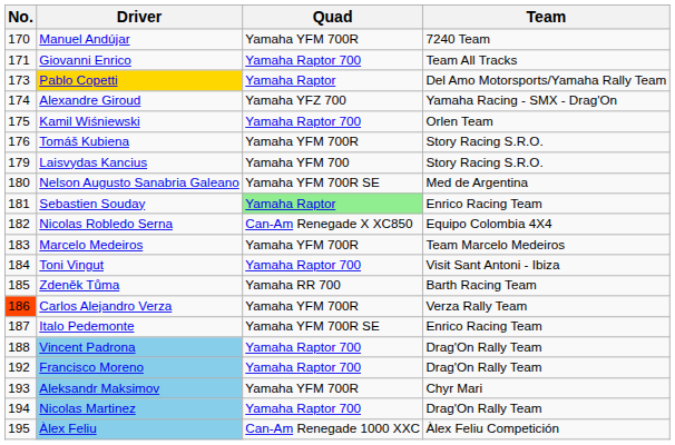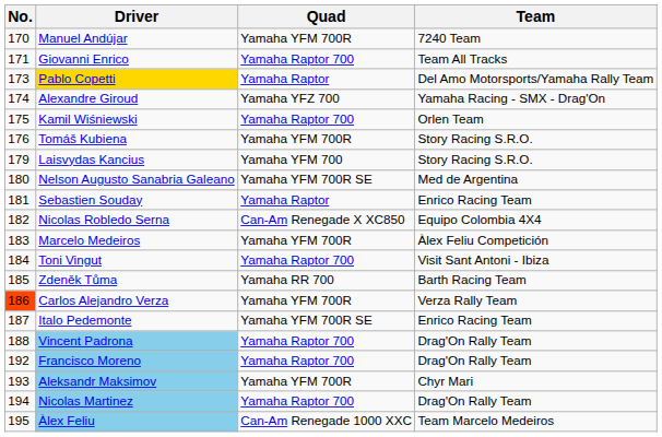 <table class="wikitable sortable" style="font-size:85%;">
 <tr>
 <th><big>No.</big></th>
 <th><big>Driver</big></th>
 <th><big>Quad</big></th>
 <th><big>Team</big></th>
 </tr>
 <tr>
 <td>170</td>
 <td> <a href='#'>Manuel Andújar</a></td>
 <td>Yamaha YFM 700R</td>
 <td>7240 Team</td>
 </tr>
 <tr>
 <td>171</td>
 <td> <a href='#'>Giovanni Enrico</a></td>
 <td><a href='#'>Yamaha Raptor 700</a></td>
 <td>Team All Tracks</td>
 </tr>
 <tr>
 <td>173</td>
 <td style="background:gold;"> <a href='#'>Pablo Copetti</a></td>
 <td><a href='#'>Yamaha Raptor</a></td>
 <td>Del Amo Motorsports/Yamaha Rally Team</td>
 </tr>
 <tr>
 <td>174</td>
 <td> <a href='#'>Alexandre Giroud</a></td>
 <td>Yamaha YFZ 700</td>
 <td>Yamaha Racing - SMX - Drag'On</td>
 </tr>
 <tr>
 <td>175</td>
 <td> <a href='#'>Kamil Wiśniewski</a></td>
 <td><a href='#'>Yamaha Raptor 700</a></td>
 <td>Orlen Team</td>
 </tr>
 <tr>
 <td>176</td>
 <td> <a href='#'>Tomáš Kubiena</a></td>
 <td>Yamaha YFM 700R</td>
 <td>Story Racing S.R.O.</td>
 </tr>
 <tr>
 <td>179</td>
 <td> <a href='#'>Laisvydas Kancius</a></td>
 <td>Yamaha YFM 700</td>
 <td>Story Racing S.R.O.</td>
 </tr>
 <tr>
 <td>180</td>
 <td> <a href='#'>Nelson Augusto Sanabria Galeano</a></td>
 <td>Yamaha YFM 700R SE</td>
 <td>Med de Argentina</td>
 </tr>
 <tr>
 <td>181</td>
 <td> <a href='#'>Sebastien Souday</a></td>
-<td style="background: lightgreen;"><a href='#'>Yamaha Raptor</a></td>
+<td><a href='#'>Yamaha Raptor</a></td>
 <td>Enrico Racing Team</td>
 </tr>
 <tr>
 <td>182</td>
 <td> <a href='#'>Nicolas Robledo Serna</a></td>
 <td><a href='#'>Can-Am</a> Renegade X XC850</td>
 <td>Equipo Colombia 4X4</td>
 </tr>
 <tr>
 <td>183</td>
 <td> <a href='#'>Marcelo Medeiros</a></td>
 <td>Yamaha YFM 700R</td>
-<td>Team Marcelo Medeiros</td>
+<td>Àlex Feliu Competición</td>
 </tr>
 <tr>
 <td>184</td>
 <td> <a href='#'>Toni Vingut</a></td>
 <td><a href='#'>Yamaha Raptor 700</a></td>
 <td>Visit Sant Antoni - Ibiza</td>
 </tr>
 <tr>
 <td>185</td>
 <td> <a href='#'>Zdeněk Tůma</a></td>
 <td>Yamaha RR 700</td>
 <td>Barth Racing Team</td>
 </tr>
 <tr>
 <td style="background:orangered;">186</td>
 <td> <a href='#'>Carlos Alejandro Verza</a></td>
 <td>Yamaha YFM 700R</td>
 <td>Verza Rally Team</td>
 </tr>
 <tr>
 <td>187</td>
 <td> <a href='#'>Italo Pedemonte</a></td>
 <td>Yamaha YFM 700R SE</td>
 <td>Enrico Racing Team</td>
 </tr>
 <tr>
 <td>188</td>
 <td style="background:skyblue;"> <a href='#'>Vincent Padrona</a></td>
 <td><a href='#'>Yamaha Raptor 700</a></td>
 <td>Drag'On Rally Team</td>
 </tr>
 <tr>
 <td>192</td>
 <td style="background:skyblue;"> <a href='#'>Francisco Moreno</a></td>
 <td><a href='#'>Yamaha Raptor 700</a></td>
 <td>Drag'On Rally Team</td>
 </tr>
 <tr>
 <td>193</td>
 <td style="background:skyblue;"> <a href='#'>Aleksandr Maksimov</a></td>
 <td>Yamaha YFM 700R</td>
 <td>Chyr Mari</td>
 </tr>
 <tr>
 <td>194</td>
 <td style="background:skyblue;"> <a href='#'>Nicolas Martinez</a></td>
 <td><a href='#'>Yamaha Raptor 700</a></td>
 <td>Drag'On Rally Team</td>
 </tr>
 <tr>
 <td>195</td>
 <td style="background:skyblue;"> <a href='#'>Àlex Feliu</a></td>
 <td><a href='#'>Can-Am</a> Renegade 1000 XXC</td>
-<td>Àlex Feliu Competición</td>
+<td>Team Marcelo Medeiros</td>
 </tr>
 </table>
